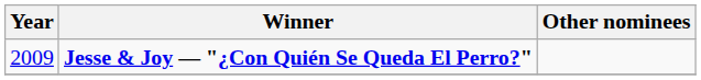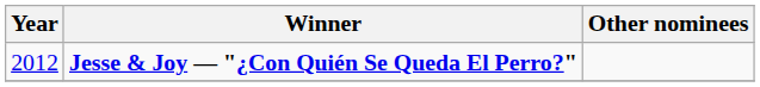 <table class="wikitable">
 <tr>
 <th>Year</th>
 <th>Winner</th>
 <th>Other nominees</th>
 </tr>
 <tr>
-<td><a href='#'>2009</a></td>
+<td><a href='#'>2012</a></td>
 <td> <strong><a href='#'>Jesse & Joy</a> — "<a href='#'>¿Con Quién Se Queda El Perro?</a>"</strong></td>
 <td></td>
 </tr>
 <tr>
 </tr>
 </table>
